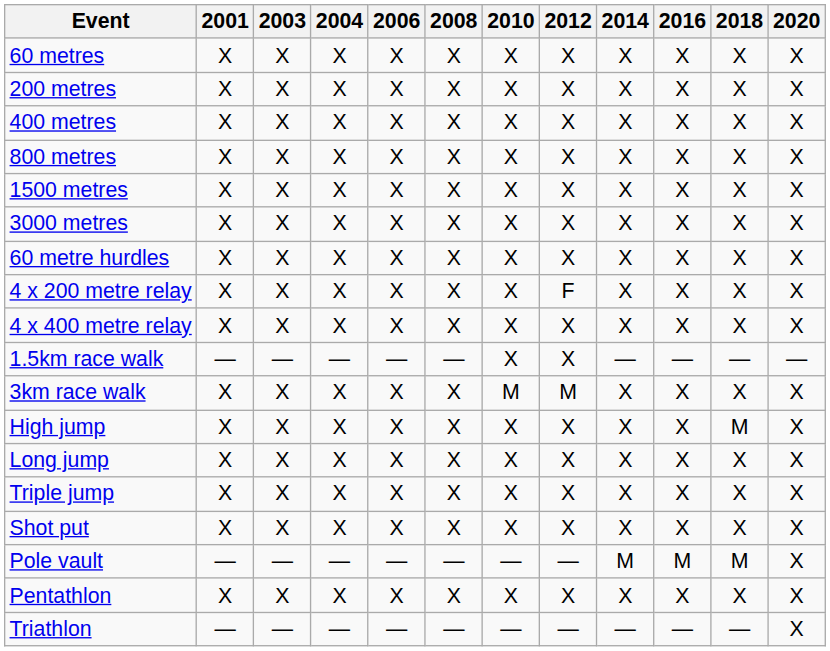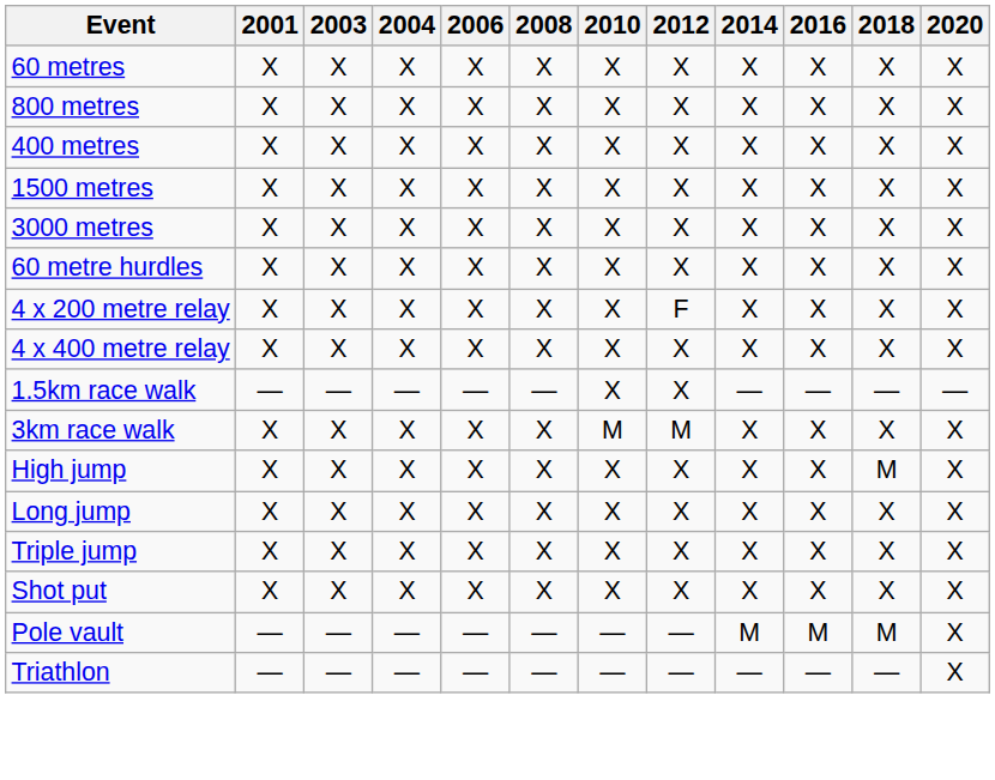 <table class="wikitable" style="text-align:center">
 <tr>
 <th>Event</th>
 <th>2001</th>
 <th>2003</th>
 <th>2004</th>
 <th>2006</th>
 <th>2008</th>
 <th>2010</th>
 <th>2012</th>
 <th>2014</th>
 <th>2016</th>
 <th>2018</th>
 <th>2020</th>
 </tr>
 <tr>
 <td align=left><a href='#'>60 metres</a></td>
 <td>X</td>
 <td>X</td>
 <td>X</td>
 <td>X</td>
 <td>X</td>
 <td>X</td>
 <td>X</td>
 <td>X</td>
 <td>X</td>
 <td>X</td>
 <td>X</td>
 </tr>
 <tr>
-<td align=left><a href='#'>200 metres</a></td>
+<td align=left><a href='#'>800 metres</a></td>
 <td>X</td>
 <td>X</td>
 <td>X</td>
 <td>X</td>
 <td>X</td>
 <td>X</td>
 <td>X</td>
 <td>X</td>
 <td>X</td>
 <td>X</td>
 <td>X</td>
 </tr>
 <tr>
 <td align=left><a href='#'>400 metres</a></td>
-<td>X</td>
-<td>X</td>
-<td>X</td>
-<td>X</td>
-<td>X</td>
-<td>X</td>
-<td>X</td>
-<td>X</td>
-<td>X</td>
-<td>X</td>
-<td>X</td>
-</tr>
-<tr>
-<td align=left><a href='#'>800 metres</a></td>
 <td>X</td>
 <td>X</td>
 <td>X</td>
 <td>X</td>
 <td>X</td>
 <td>X</td>
 <td>X</td>
 <td>X</td>
 <td>X</td>
 <td>X</td>
 <td>X</td>
 </tr>
 <tr>
 <td align=left><a href='#'>1500 metres</a></td>
 <td>X</td>
 <td>X</td>
 <td>X</td>
 <td>X</td>
 <td>X</td>
 <td>X</td>
 <td>X</td>
 <td>X</td>
 <td>X</td>
 <td>X</td>
 <td>X</td>
 </tr>
 <tr>
 <td align=left><a href='#'>3000 metres</a></td>
 <td>X</td>
 <td>X</td>
 <td>X</td>
 <td>X</td>
 <td>X</td>
 <td>X</td>
 <td>X</td>
 <td>X</td>
 <td>X</td>
 <td>X</td>
 <td>X</td>
 </tr>
 <tr>
 <td align=left><a href='#'>60 metre hurdles</a></td>
 <td>X</td>
 <td>X</td>
 <td>X</td>
 <td>X</td>
 <td>X</td>
 <td>X</td>
 <td>X</td>
 <td>X</td>
 <td>X</td>
 <td>X</td>
 <td>X</td>
 </tr>
 <tr>
 <td align=left><a href='#'>4 x 200 metre relay</a></td>
 <td>X</td>
 <td>X</td>
 <td>X</td>
 <td>X</td>
 <td>X</td>
 <td>X</td>
 <td>F</td>
 <td>X</td>
 <td>X</td>
 <td>X</td>
 <td>X</td>
 </tr>
 <tr>
 <td align=left><a href='#'>4 x 400 metre relay</a></td>
 <td>X</td>
 <td>X</td>
 <td>X</td>
 <td>X</td>
 <td>X</td>
 <td>X</td>
 <td>X</td>
 <td>X</td>
 <td>X</td>
 <td>X</td>
 <td>X</td>
 </tr>
 <tr>
 <td align=left><a href='#'>1.5km race walk</a></td>
 <td>—</td>
 <td>—</td>
 <td>—</td>
 <td>—</td>
 <td>—</td>
 <td>X</td>
 <td>X</td>
 <td>—</td>
 <td>—</td>
 <td>—</td>
 <td>—</td>
 </tr>
 <tr>
 <td align=left><a href='#'>3km race walk</a></td>
 <td>X</td>
 <td>X</td>
 <td>X</td>
 <td>X</td>
 <td>X</td>
 <td>M</td>
 <td>M</td>
 <td>X</td>
 <td>X</td>
 <td>X</td>
 <td>X</td>
 </tr>
 <tr>
 <td align=left><a href='#'>High jump</a></td>
 <td>X</td>
 <td>X</td>
 <td>X</td>
 <td>X</td>
 <td>X</td>
 <td>X</td>
 <td>X</td>
 <td>X</td>
 <td>X</td>
 <td>M</td>
 <td>X</td>
 </tr>
 <tr>
 <td align=left><a href='#'>Long jump</a></td>
 <td>X</td>
 <td>X</td>
 <td>X</td>
 <td>X</td>
 <td>X</td>
 <td>X</td>
 <td>X</td>
 <td>X</td>
 <td>X</td>
 <td>X</td>
 <td>X</td>
 </tr>
 <tr>
 <td align=left><a href='#'>Triple jump</a></td>
 <td>X</td>
 <td>X</td>
 <td>X</td>
 <td>X</td>
 <td>X</td>
 <td>X</td>
 <td>X</td>
 <td>X</td>
 <td>X</td>
 <td>X</td>
 <td>X</td>
 </tr>
 <tr>
 <td align=left><a href='#'>Shot put</a></td>
 <td>X</td>
 <td>X</td>
 <td>X</td>
 <td>X</td>
 <td>X</td>
 <td>X</td>
 <td>X</td>
 <td>X</td>
 <td>X</td>
 <td>X</td>
 <td>X</td>
 </tr>
 <tr>
 <td align=left><a href='#'>Pole vault</a></td>
 <td>—</td>
 <td>—</td>
 <td>—</td>
 <td>—</td>
 <td>—</td>
 <td>—</td>
 <td>—</td>
 <td>M</td>
 <td>M</td>
 <td>M</td>
 <td>X</td>
 </tr>
 <tr>
-<td align=left><a href='#'>Pentathlon</a></td>
-<td>X</td>
-<td>X</td>
-<td>X</td>
-<td>X</td>
-<td>X</td>
-<td>X</td>
-<td>X</td>
-<td>X</td>
-<td>X</td>
-<td>X</td>
-<td>X</td>
-</tr>
-<tr>
 <td align=left><a href='#'>Triathlon</a></td>
 <td>—</td>
 <td>—</td>
 <td>—</td>
 <td>—</td>
 <td>—</td>
 <td>—</td>
 <td>—</td>
 <td>—</td>
 <td>—</td>
 <td>—</td>
 <td>X</td>
 </tr>
 </table>
